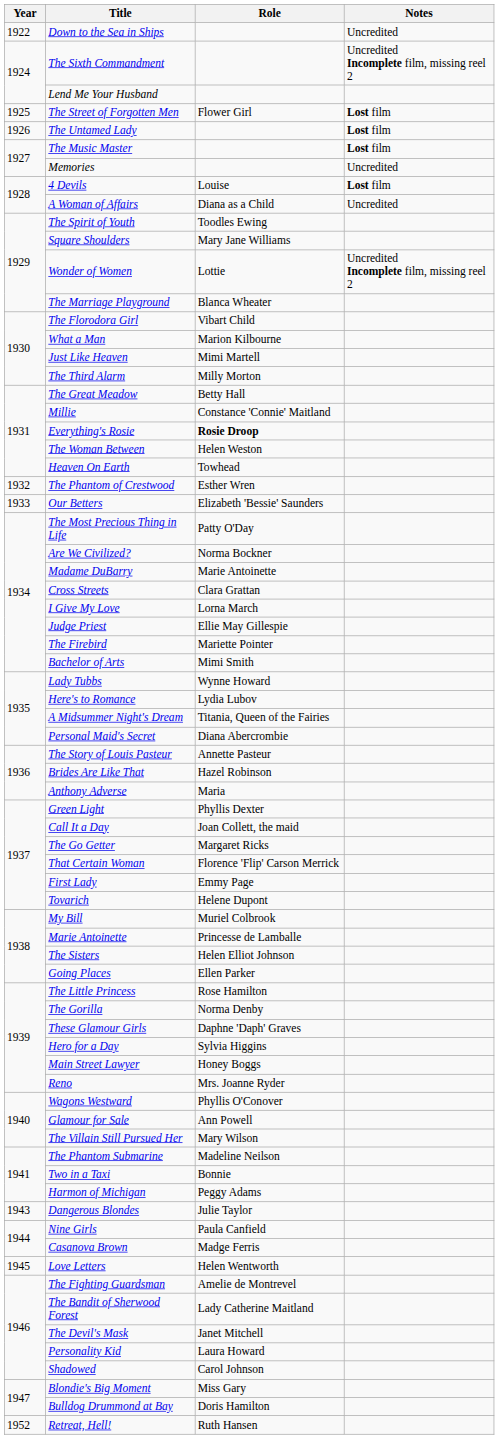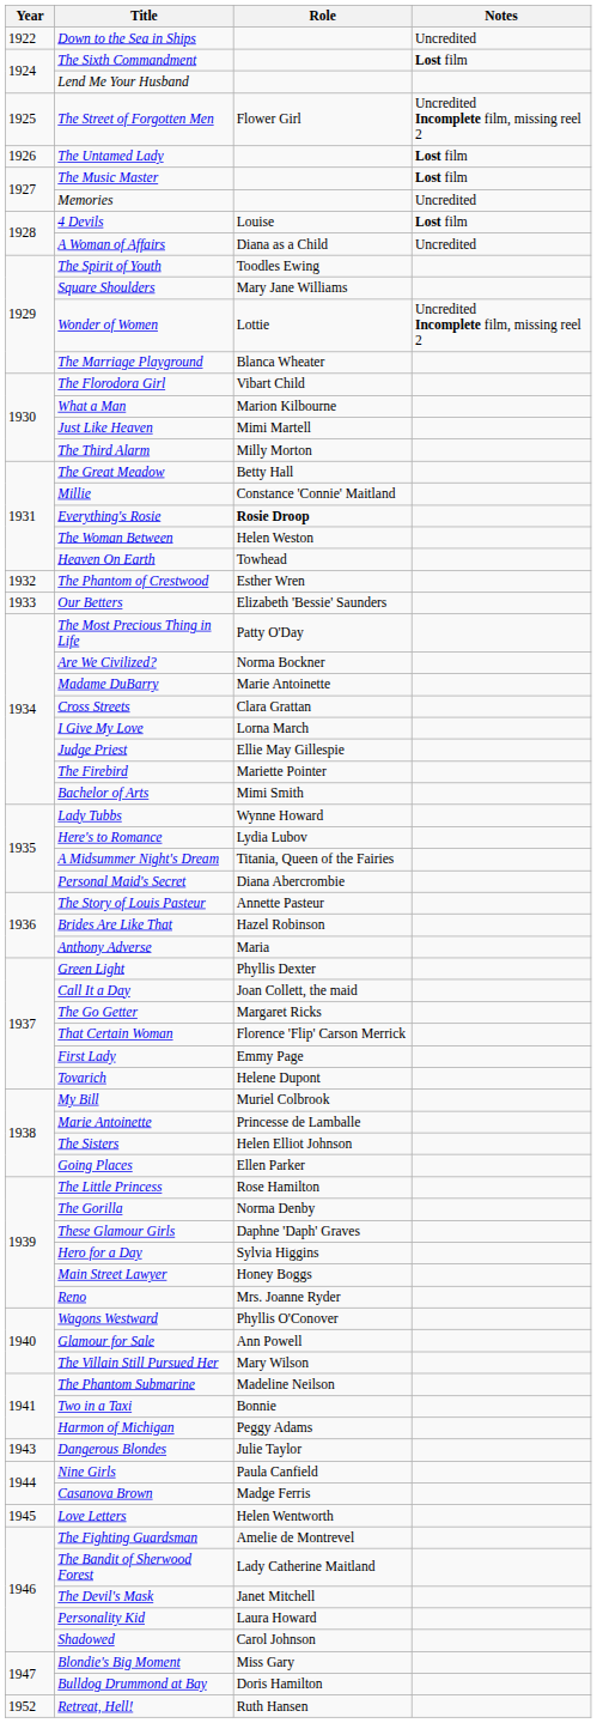 <table class="wikitable sortable">
 <tr>
 <th style="width:50px;">Year</th>
 <th style="width:200px;">Title</th>
 <th style="width:200px;">Role</th>
 <th style="width:200px;">Notes</th>
 </tr>
 <tr>
 <td>1922</td>
 <td><em><a href='#'>Down to the Sea in Ships</a></em></td>
 <td></td>
 <td>Uncredited</td>
 </tr>
 <tr>
 <td rowspan=2>1924</td>
 <td><em><a href='#'>The Sixth Commandment</a></em></td>
 <td></td>
-<td>Uncredited <br> <strong>Incomplete</strong> film, missing reel 2</td>
+<td><strong>Lost</strong> film</td>
 </tr>
 <tr>
 <td><em>Lend Me Your Husband</em></td>
 <td></td>
 <td></td>
 </tr>
 <tr>
 <td>1925</td>
 <td><em><a href='#'>The Street of Forgotten Men</a></em></td>
 <td>Flower Girl</td>
-<td><strong>Lost</strong> film</td>
+<td>Uncredited <br> <strong>Incomplete</strong> film, missing reel 2</td>
 </tr>
 <tr>
 <td>1926</td>
 <td><em><a href='#'>The Untamed Lady</a></em></td>
 <td></td>
 <td><strong>Lost</strong> film</td>
 </tr>
 <tr>
 <td rowspan=2>1927</td>
 <td><em><a href='#'>The Music Master</a></em></td>
 <td></td>
 <td><strong>Lost</strong> film</td>
 </tr>
 <tr>
 <td><em>Memories</em></td>
 <td></td>
 <td>Uncredited</td>
 </tr>
 <tr>
 <td rowspan=2>1928</td>
 <td><em><a href='#'>4 Devils</a></em></td>
 <td>Louise</td>
 <td><strong>Lost</strong> film</td>
 </tr>
 <tr>
 <td><em><a href='#'>A Woman of Affairs</a></em></td>
 <td>Diana as a Child</td>
 <td>Uncredited</td>
 </tr>
 <tr>
 <td rowspan=4>1929</td>
 <td><em><a href='#'>The Spirit of Youth</a></em></td>
 <td>Toodles Ewing</td>
 <td></td>
 </tr>
 <tr>
 <td><em><a href='#'>Square Shoulders</a></em></td>
 <td>Mary Jane Williams</td>
 <td></td>
 </tr>
 <tr>
 <td><em><a href='#'>Wonder of Women</a></em></td>
 <td>Lottie</td>
 <td>Uncredited <br> <strong>Incomplete</strong> film, missing reel 2</td>
 </tr>
 <tr>
 <td><em><a href='#'>The Marriage Playground</a></em></td>
 <td>Blanca Wheater</td>
 <td></td>
 </tr>
 <tr>
 <td rowspan=4>1930</td>
 <td><em><a href='#'>The Florodora Girl</a></em></td>
 <td>Vibart Child</td>
 <td></td>
 </tr>
 <tr>
 <td><em><a href='#'>What a Man</a></em></td>
 <td>Marion Kilbourne</td>
 <td></td>
 </tr>
 <tr>
 <td><em><a href='#'>Just Like Heaven</a></em></td>
 <td>Mimi Martell</td>
 <td></td>
 </tr>
 <tr>
 <td><em><a href='#'>The Third Alarm</a></em></td>
 <td>Milly Morton</td>
 <td></td>
 </tr>
 <tr>
 <td rowspan=5>1931</td>
 <td><em><a href='#'>The Great Meadow</a></em></td>
 <td>Betty Hall</td>
 <td></td>
 </tr>
 <tr>
 <td><em><a href='#'>Millie</a></em></td>
 <td>Constance 'Connie' Maitland</td>
 <td></td>
 </tr>
 <tr>
 <td><em><a href='#'>Everything's Rosie</a></em></td>
 <td><strong>Rosie Droop</strong></td>
 <td></td>
 </tr>
 <tr>
 <td><em><a href='#'>The Woman Between</a></em></td>
 <td>Helen Weston</td>
 <td></td>
 </tr>
 <tr>
 <td><em><a href='#'>Heaven On Earth</a></em></td>
 <td>Towhead</td>
 <td></td>
 </tr>
 <tr>
 <td>1932</td>
 <td><em><a href='#'>The Phantom of Crestwood</a></em></td>
 <td>Esther Wren</td>
 <td></td>
 </tr>
 <tr>
 <td>1933</td>
 <td><em><a href='#'>Our Betters</a></em></td>
 <td>Elizabeth 'Bessie' Saunders</td>
 <td></td>
 </tr>
 <tr>
 <td rowspan=8>1934</td>
 <td><em><a href='#'>The Most Precious Thing in Life</a></em></td>
 <td>Patty O'Day</td>
 <td></td>
 </tr>
 <tr>
 <td><em><a href='#'>Are We Civilized?</a></em></td>
 <td>Norma Bockner</td>
 <td></td>
 </tr>
 <tr>
 <td><em><a href='#'>Madame DuBarry</a></em></td>
 <td>Marie Antoinette</td>
 <td></td>
 </tr>
 <tr>
 <td><em><a href='#'>Cross Streets</a></em></td>
 <td>Clara Grattan</td>
 <td></td>
 </tr>
 <tr>
 <td><em><a href='#'>I Give My Love</a></em></td>
 <td>Lorna March</td>
 <td></td>
 </tr>
 <tr>
 <td><em><a href='#'>Judge Priest</a></em></td>
 <td>Ellie May Gillespie</td>
 <td></td>
 </tr>
 <tr>
 <td><em><a href='#'>The Firebird</a></em></td>
 <td>Mariette Pointer</td>
 <td></td>
 </tr>
 <tr>
 <td><em><a href='#'>Bachelor of Arts</a></em></td>
 <td>Mimi Smith</td>
 <td></td>
 </tr>
 <tr>
 <td rowspan=4>1935</td>
 <td><em><a href='#'>Lady Tubbs</a></em></td>
 <td>Wynne Howard</td>
 <td></td>
 </tr>
 <tr>
 <td><em><a href='#'>Here's to Romance</a></em></td>
 <td>Lydia Lubov</td>
 <td></td>
 </tr>
 <tr>
 <td><em><a href='#'>A Midsummer Night's Dream</a></em></td>
 <td>Titania, Queen of the Fairies</td>
 <td></td>
 </tr>
 <tr>
 <td><em><a href='#'>Personal Maid's Secret</a></em></td>
 <td>Diana Abercrombie</td>
 <td></td>
 </tr>
 <tr>
 <td rowspan=3>1936</td>
 <td><em><a href='#'>The Story of Louis Pasteur</a></em></td>
 <td>Annette Pasteur</td>
 <td></td>
 </tr>
 <tr>
 <td><em><a href='#'>Brides Are Like That</a></em></td>
 <td>Hazel Robinson</td>
 <td></td>
 </tr>
 <tr>
 <td><em><a href='#'>Anthony Adverse</a></em></td>
 <td>Maria</td>
 <td></td>
 </tr>
 <tr>
 <td rowspan=6>1937</td>
 <td><em><a href='#'>Green Light</a></em></td>
 <td>Phyllis Dexter</td>
 <td></td>
 </tr>
 <tr>
 <td><em><a href='#'>Call It a Day</a></em></td>
 <td>Joan Collett, the maid</td>
 <td></td>
 </tr>
 <tr>
 <td><em><a href='#'>The Go Getter</a></em></td>
 <td>Margaret Ricks</td>
 <td></td>
 </tr>
 <tr>
 <td><em><a href='#'>That Certain Woman</a></em></td>
 <td>Florence 'Flip' Carson Merrick</td>
 <td></td>
 </tr>
 <tr>
 <td><em><a href='#'>First Lady</a></em></td>
 <td>Emmy Page</td>
 <td></td>
 </tr>
 <tr>
 <td><em><a href='#'>Tovarich</a></em></td>
 <td>Helene Dupont</td>
 <td></td>
 </tr>
 <tr>
 <td rowspan=4>1938</td>
 <td><em><a href='#'>My Bill</a></em></td>
 <td>Muriel Colbrook</td>
 <td></td>
 </tr>
 <tr>
 <td><em><a href='#'>Marie Antoinette</a></em></td>
 <td>Princesse de Lamballe</td>
 <td></td>
 </tr>
 <tr>
 <td><em><a href='#'>The Sisters</a></em></td>
 <td>Helen Elliot Johnson</td>
 <td></td>
 </tr>
 <tr>
 <td><em><a href='#'>Going Places</a></em></td>
 <td>Ellen Parker</td>
 <td></td>
 </tr>
 <tr>
 <td rowspan=6>1939</td>
 <td><em><a href='#'>The Little Princess</a></em></td>
 <td>Rose Hamilton</td>
 <td></td>
 </tr>
 <tr>
 <td><em><a href='#'>The Gorilla</a></em></td>
 <td>Norma Denby</td>
 <td></td>
 </tr>
 <tr>
 <td><em><a href='#'>These Glamour Girls</a></em></td>
 <td>Daphne 'Daph' Graves</td>
 <td></td>
 </tr>
 <tr>
 <td><em><a href='#'>Hero for a Day</a></em></td>
 <td>Sylvia Higgins</td>
 <td></td>
 </tr>
 <tr>
 <td><em><a href='#'>Main Street Lawyer</a></em></td>
 <td>Honey Boggs</td>
 <td></td>
 </tr>
 <tr>
 <td><em><a href='#'>Reno</a></em></td>
 <td>Mrs. Joanne Ryder</td>
 <td></td>
 </tr>
 <tr>
 <td rowspan=3>1940</td>
 <td><em><a href='#'>Wagons Westward</a></em></td>
 <td>Phyllis O'Conover</td>
 <td></td>
 </tr>
 <tr>
 <td><em><a href='#'>Glamour for Sale</a></em></td>
 <td>Ann Powell</td>
 <td></td>
 </tr>
 <tr>
 <td><em><a href='#'>The Villain Still Pursued Her</a></em></td>
 <td>Mary Wilson</td>
 <td></td>
 </tr>
 <tr>
 <td rowspan=3>1941</td>
 <td><em><a href='#'>The Phantom Submarine</a></em></td>
 <td>Madeline Neilson</td>
 <td></td>
 </tr>
 <tr>
 <td><em><a href='#'>Two in a Taxi</a></em></td>
 <td>Bonnie</td>
 <td></td>
 </tr>
 <tr>
 <td><em><a href='#'>Harmon of Michigan</a></em></td>
 <td>Peggy Adams</td>
 <td></td>
 </tr>
 <tr>
 <td>1943</td>
 <td><em><a href='#'>Dangerous Blondes</a></em></td>
 <td>Julie Taylor</td>
 <td></td>
 </tr>
 <tr>
 <td rowspan=2>1944</td>
 <td><em><a href='#'>Nine Girls</a></em></td>
 <td>Paula Canfield</td>
 <td></td>
 </tr>
 <tr>
 <td><em><a href='#'>Casanova Brown</a></em></td>
 <td>Madge Ferris</td>
 <td></td>
 </tr>
 <tr>
 <td>1945</td>
 <td><em><a href='#'>Love Letters</a></em></td>
 <td>Helen Wentworth</td>
 <td></td>
 </tr>
 <tr>
 <td rowspan=5>1946</td>
 <td><em><a href='#'>The Fighting Guardsman</a></em></td>
 <td>Amelie de Montrevel</td>
 <td></td>
 </tr>
 <tr>
 <td><em><a href='#'>The Bandit of Sherwood Forest</a></em></td>
 <td>Lady Catherine Maitland</td>
 <td></td>
 </tr>
 <tr>
 <td><em><a href='#'>The Devil's Mask</a></em></td>
 <td>Janet Mitchell</td>
 <td></td>
 </tr>
 <tr>
 <td><em><a href='#'>Personality Kid</a></em></td>
 <td>Laura Howard</td>
 <td></td>
 </tr>
 <tr>
 <td><em><a href='#'>Shadowed</a></em></td>
 <td>Carol Johnson</td>
 <td></td>
 </tr>
 <tr>
 <td rowspan=2>1947</td>
 <td><em><a href='#'>Blondie's Big Moment</a></em></td>
 <td>Miss Gary</td>
 <td></td>
 </tr>
 <tr>
 <td><em><a href='#'>Bulldog Drummond at Bay</a></em></td>
 <td>Doris Hamilton</td>
 <td></td>
 </tr>
 <tr>
 <td>1952</td>
 <td><em><a href='#'>Retreat, Hell!</a></em></td>
 <td>Ruth Hansen</td>
 <td></td>
 </tr>
 </table>
